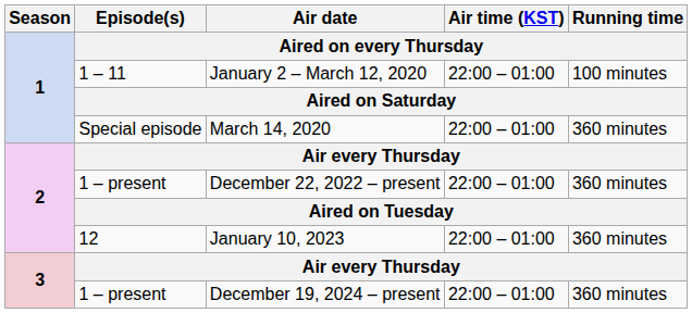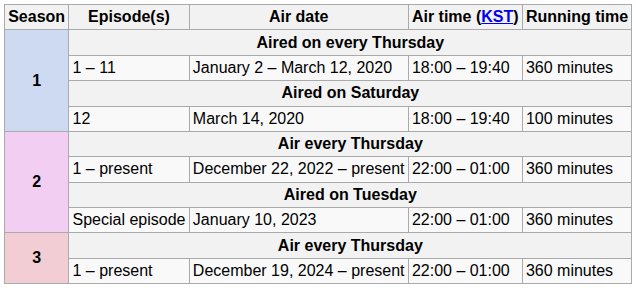 <table class="wikitable">
 <tr>
 <th>Season</th>
 <th>Episode(s)</th>
 <th>Air date</th>
 <th>Air time (<a href='#'>KST</a>)</th>
 <th>Running time</th>
 </tr>
 <tr>
 <th style=background:#CEDAF2 rowspan=4>1</th>
 <th colspan=4>Aired on every Thursday</th>
 </tr>
 <tr>
 <td>1 – 11</td>
 <td>January 2 – March 12, 2020</td>
-<td>22:00 – 01:00</td>
-<td>100 minutes</td>
+<td>18:00 – 19:40</td>
+<td>360 minutes</td>
 </tr>
 <tr>
 <th colspan=4>Aired on Saturday</th>
 </tr>
 <tr>
-<td>Special episode</td>
+<td>12</td>
 <td>March 14, 2020</td>
-<td>22:00 – 01:00</td>
-<td>360 minutes</td>
+<td>18:00 – 19:40</td>
+<td>100 minutes</td>
 </tr>
 <tr>
 <th style=background:#F2CEF2 rowspan=4>2</th>
 <th colspan=4>Air every Thursday</th>
 </tr>
 <tr>
 <td>1 – present</td>
 <td>December 22, 2022 – present</td>
 <td>22:00 – 01:00</td>
 <td>360 minutes</td>
 </tr>
 <tr>
 <th colspan=4>Aired on Tuesday</th>
 </tr>
 <tr>
-<td>12</td>
+<td>Special episode</td>
 <td>January 10, 2023</td>
 <td>22:00 – 01:00</td>
 <td>360 minutes</td>
 </tr>
 <tr>
 <th style=background:#F2CED4 rowspan="2">3</th>
 <th colspan=4>Air every Thursday</th>
 </tr>
 <tr>
 <td>1 – present</td>
 <td>December 19, 2024 – present</td>
 <td>22:00 – 01:00</td>
 <td>360 minutes</td>
 </tr>
 </table>
